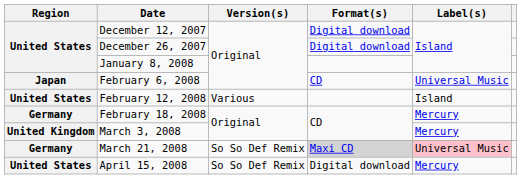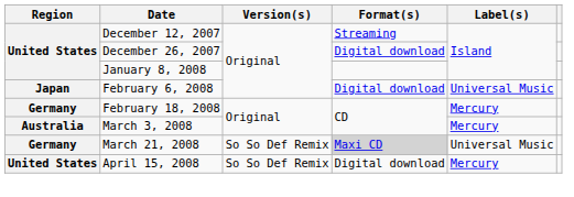 <table class="wikitable sortable plainrowheaders">
 <tr>
 <th scope="col">Region</th>
 <th scope="col">Date</th>
 <th scope="col">Version(s)</th>
 <th scope="col">Format(s)</th>
 <th scope="col">Label(s)</th>
 <th scope="col"></th>
 </tr>
 <tr>
 <th scope="row" rowspan="3">United States</th>
 <td>December 12, 2007</td>
 <td rowspan="4">Original</td>
-<td><a href='#'>Digital download</a></td>
+<td><a href='#'>Streaming</a></td>
 <td rowspan="3"><a href='#'>Island</a></td>
 <td></td>
 </tr>
 <tr>
 <td>December 26, 2007</td>
 <td><a href='#'>Digital download</a></td>
 <td></td>
 </tr>
 <tr>
 <td>January 8, 2008</td>
 <td></td>
 <td></td>
 </tr>
 <tr>
 <th scope="row">Japan</th>
 <td>February 6, 2008</td>
-<td><a href='#'>CD</a></td>
+<td><a href='#'>Digital download</a></td>
 <td><a href='#'>Universal Music</a></td>
-<td></td>
-</tr>
-<tr>
-<th scope="row">United States</th>
-<td>February 12, 2008</td>
-<td>Various</td>
-<td></td>
-<td>Island</td>
 <td></td>
 </tr>
 <tr>
 <th scope="row">Germany</th>
 <td>February 18, 2008</td>
 <td rowspan="2">Original</td>
 <td rowspan="2">CD</td>
 <td><a href='#'>Mercury</a></td>
 <td></td>
 </tr>
 <tr>
-<th scope="row">United Kingdom</th>
+<th scope="row">Australia</th>
 <td>March 3, 2008</td>
 <td><a href='#'>Mercury</a></td>
 <td></td>
 </tr>
 <tr>
 <th scope="row">Germany</th>
 <td>March 21, 2008</td>
 <td>So So Def Remix</td>
 <td style="background: lightgrey;"><a href='#'>Maxi CD</a></td>
-<td style="background: pink;">Universal Music</td>
+<td>Universal Music</td>
 <td></td>
 </tr>
 <tr>
 <th scope="row">United States</th>
 <td>April 15, 2008</td>
 <td>So So Def Remix</td>
 <td>Digital download</td>
 <td><a href='#'>Mercury</a></td>
 <td></td>
 </tr>
 </table>
